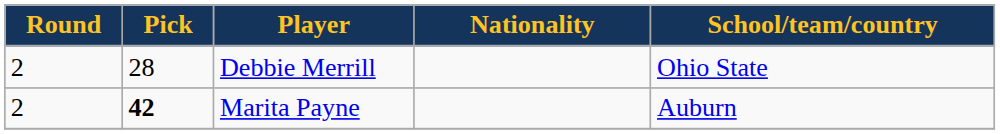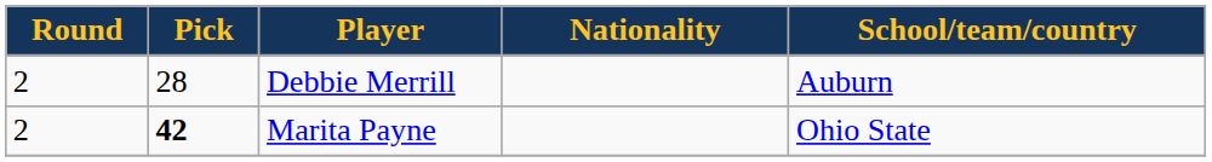 <table class="wikitable">
 <tr>
 <th style="background:#14345B; color:#ffc322;" width="3%">Round</th>
 <th style="background:#14345B; color:#ffc322;" width="3%">Pick</th>
 <th style="background:#14345B; color:#ffc322;" width="10%">Player</th>
 <th style="background:#14345B; color:#ffc322;" width="10%">Nationality</th>
 <th style="background:#14345B; color:#ffc322;" width="10%">School/team/country</th>
 </tr>
 <tr>
 <td>2</td>
 <td>28</td>
 <td><a href='#'>Debbie Merrill</a></td>
 <td></td>
-<td><a href='#'>Ohio State</a></td>
+<td><a href='#'>Auburn</a></td>
 </tr>
 <tr>
 <td>2</td>
 <td><strong>42</strong></td>
 <td><a href='#'>Marita Payne</a></td>
 <td></td>
-<td><a href='#'>Auburn</a></td>
+<td><a href='#'>Ohio State</a></td>
 </tr>
 <tr>
 </tr>
 </table>
